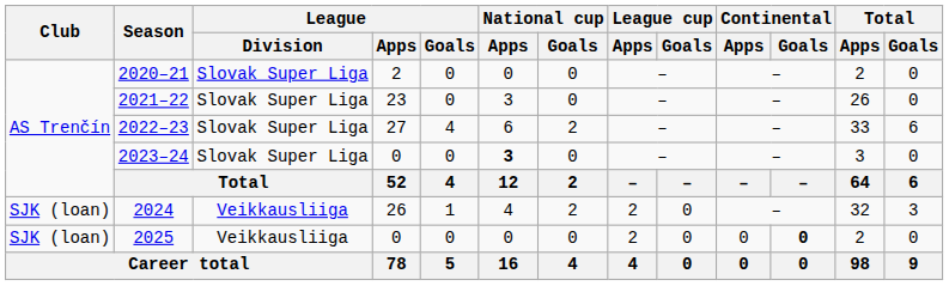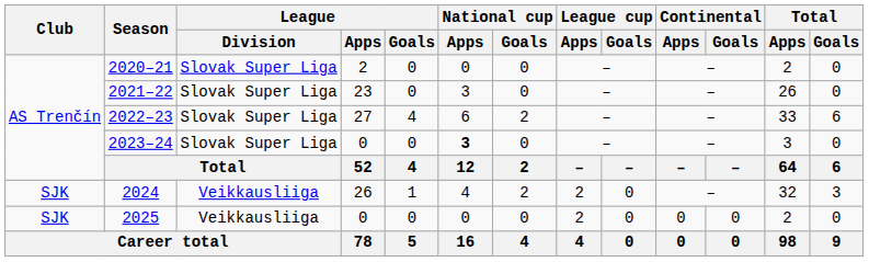 <table class="wikitable" style="text-align:center">
 <tr>
 <th rowspan="2">Club</th>
 <th rowspan="2">Season</th>
 <th colspan="3">League</th>
 <th colspan="2">National cup</th>
 <th colspan="2">League cup</th>
 <th colspan="2">Continental</th>
 <th colspan="2">Total</th>
 </tr>
 <tr>
 <th>Division</th>
 <th>Apps</th>
 <th>Goals</th>
 <th>Apps</th>
 <th>Goals</th>
 <th>Apps</th>
 <th>Goals</th>
 <th>Apps</th>
 <th>Goals</th>
 <th>Apps</th>
 <th>Goals</th>
 </tr>
 <tr>
 <td rowspan="5"><a href='#'>AS Trenčín</a></td>
 <td><a href='#'>2020–21</a></td>
 <td><a href='#'>Slovak Super Liga</a></td>
 <td>2</td>
 <td>0</td>
 <td>0</td>
 <td>0</td>
 <td colspan="2">–</td>
 <td colspan="2">–</td>
 <td>2</td>
 <td>0</td>
 </tr>
 <tr>
 <td><a href='#'>2021–22</a></td>
 <td>Slovak Super Liga</td>
 <td>23</td>
 <td>0</td>
 <td>3</td>
 <td>0</td>
 <td colspan="2">–</td>
 <td colspan="2">–</td>
 <td>26</td>
 <td>0</td>
 </tr>
 <tr>
 <td><a href='#'>2022–23</a></td>
 <td>Slovak Super Liga</td>
 <td>27</td>
 <td>4</td>
 <td>6</td>
 <td>2</td>
 <td colspan="2">–</td>
 <td colspan="2">–</td>
 <td>33</td>
 <td>6</td>
 </tr>
 <tr>
 <td><a href='#'>2023–24</a></td>
 <td>Slovak Super Liga</td>
 <td>0</td>
 <td>0</td>
 <td><strong>3</strong></td>
 <td>0</td>
 <td colspan="2">–</td>
 <td colspan="2">–</td>
 <td>3</td>
 <td>0</td>
 </tr>
 <tr>
 <th colspan="2">Total</th>
 <th>52</th>
 <th>4</th>
 <th>12</th>
 <th>2</th>
 <th>–</th>
 <th>–</th>
 <th>–</th>
 <th>–</th>
 <th>64</th>
 <th>6</th>
 </tr>
 <tr>
-<td><a href='#'>SJK</a> (loan)</td>
+<td><a href='#'>SJK</a></td>
 <td><a href='#'>2024</a></td>
 <td><a href='#'>Veikkausliiga</a></td>
 <td>26</td>
 <td>1</td>
 <td>4</td>
 <td>2</td>
 <td>2</td>
 <td>0</td>
 <td colspan="2">–</td>
 <td>32</td>
 <td>3</td>
 </tr>
 <tr>
-<td><a href='#'>SJK</a> (loan)</td>
+<td><a href='#'>SJK</a></td>
 <td><a href='#'>2025</a></td>
 <td>Veikkausliiga</td>
 <td>0</td>
 <td>0</td>
 <td>0</td>
 <td>0</td>
 <td>2</td>
 <td>0</td>
 <td>0</td>
-<td><strong>0</strong></td>
+<td>0</td>
 <td>2</td>
 <td>0</td>
 </tr>
 <tr>
 <th colspan="3">Career total</th>
 <th>78</th>
 <th>5</th>
 <th>16</th>
 <th>4</th>
 <th>4</th>
 <th>0</th>
 <th>0</th>
 <th>0</th>
 <th>98</th>
 <th>9</th>
 </tr>
 </table>
